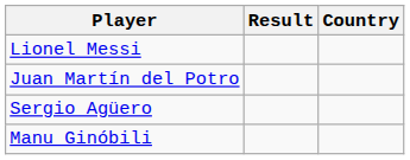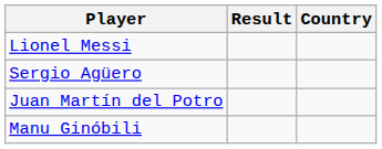 <table class="wikitable">
 <tr>
 <th>Player</th>
 <th>Result</th>
 <th>Country</th>
 </tr>
 <tr>
 <td><a href='#'>Lionel Messi</a></td>
 <td></td>
 <td><small>  </small></td>
 </tr>
 <tr>
+<td><a href='#'>Sergio Agüero</a></td>
+<td></td>
+<td><small>  </small></td>
+</tr>
+<tr>
 <td><a href='#'>Juan Martín del Potro</a></td>
 <td></td>
 <td></td>
-</tr>
-<tr>
-<td><a href='#'>Sergio Agüero</a></td>
-<td></td>
-<td><small>  </small></td>
 </tr>
 <tr>
 <td><a href='#'>Manu Ginóbili</a></td>
 <td></td>
 <td></td>
 </tr>
 </table>
